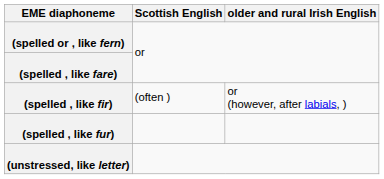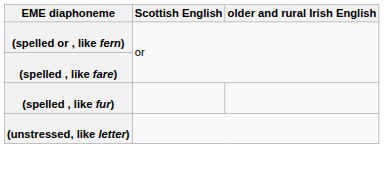 <table class="wikitable mw-collapsible">
 <tr>
 <th>EME diaphoneme</th>
 <th>Scottish English</th>
 <th>older and rural Irish English</th>
 </tr>
 <tr>
 <th><br>(spelled  or , like <em>fern</em>)</th>
 <td rowspan="2" colspan="2"> or </td>
 </tr>
 <tr>
 <th><br>(spelled , like <em>fare</em>)</th>
 </tr>
 <tr>
-<th><br>(spelled , like <em>fir</em>)</th>
-<td> (often )</td>
-<td> or  <br>(however,  after <a href='#'>labials</a>, )</td>
-</tr>
-<tr>
 <th><br>(spelled , like <em>fur</em>)</th>
 <td></td>
 <td></td>
 </tr>
 <tr>
 <th><br>(unstressed, like <em>letter</em>)</th>
 <td colspan="2"></td>
 </tr>
 </table>
